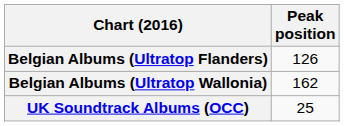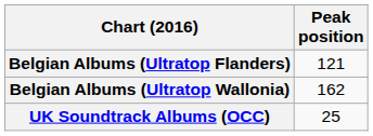 <table class="wikitable plainrowheaders" style="text-align:center">
 <tr>
 <th scope="col">Chart (2016)</th>
 <th scope="col">Peak<br>position</th>
 </tr>
 <tr>
 <th scope="row">Belgian Albums (<a href='#'>Ultratop</a> Flanders)</th>
-<td>126</td>
+<td>121</td>
 </tr>
 <tr>
 <th scope="row">Belgian Albums (<a href='#'>Ultratop</a> Wallonia)</th>
 <td>162</td>
 </tr>
 <tr>
 <th scope="row"><a href='#'>UK Soundtrack Albums</a> (<a href='#'>OCC</a>)</th>
 <td>25</td>
 </tr>
 </table>
